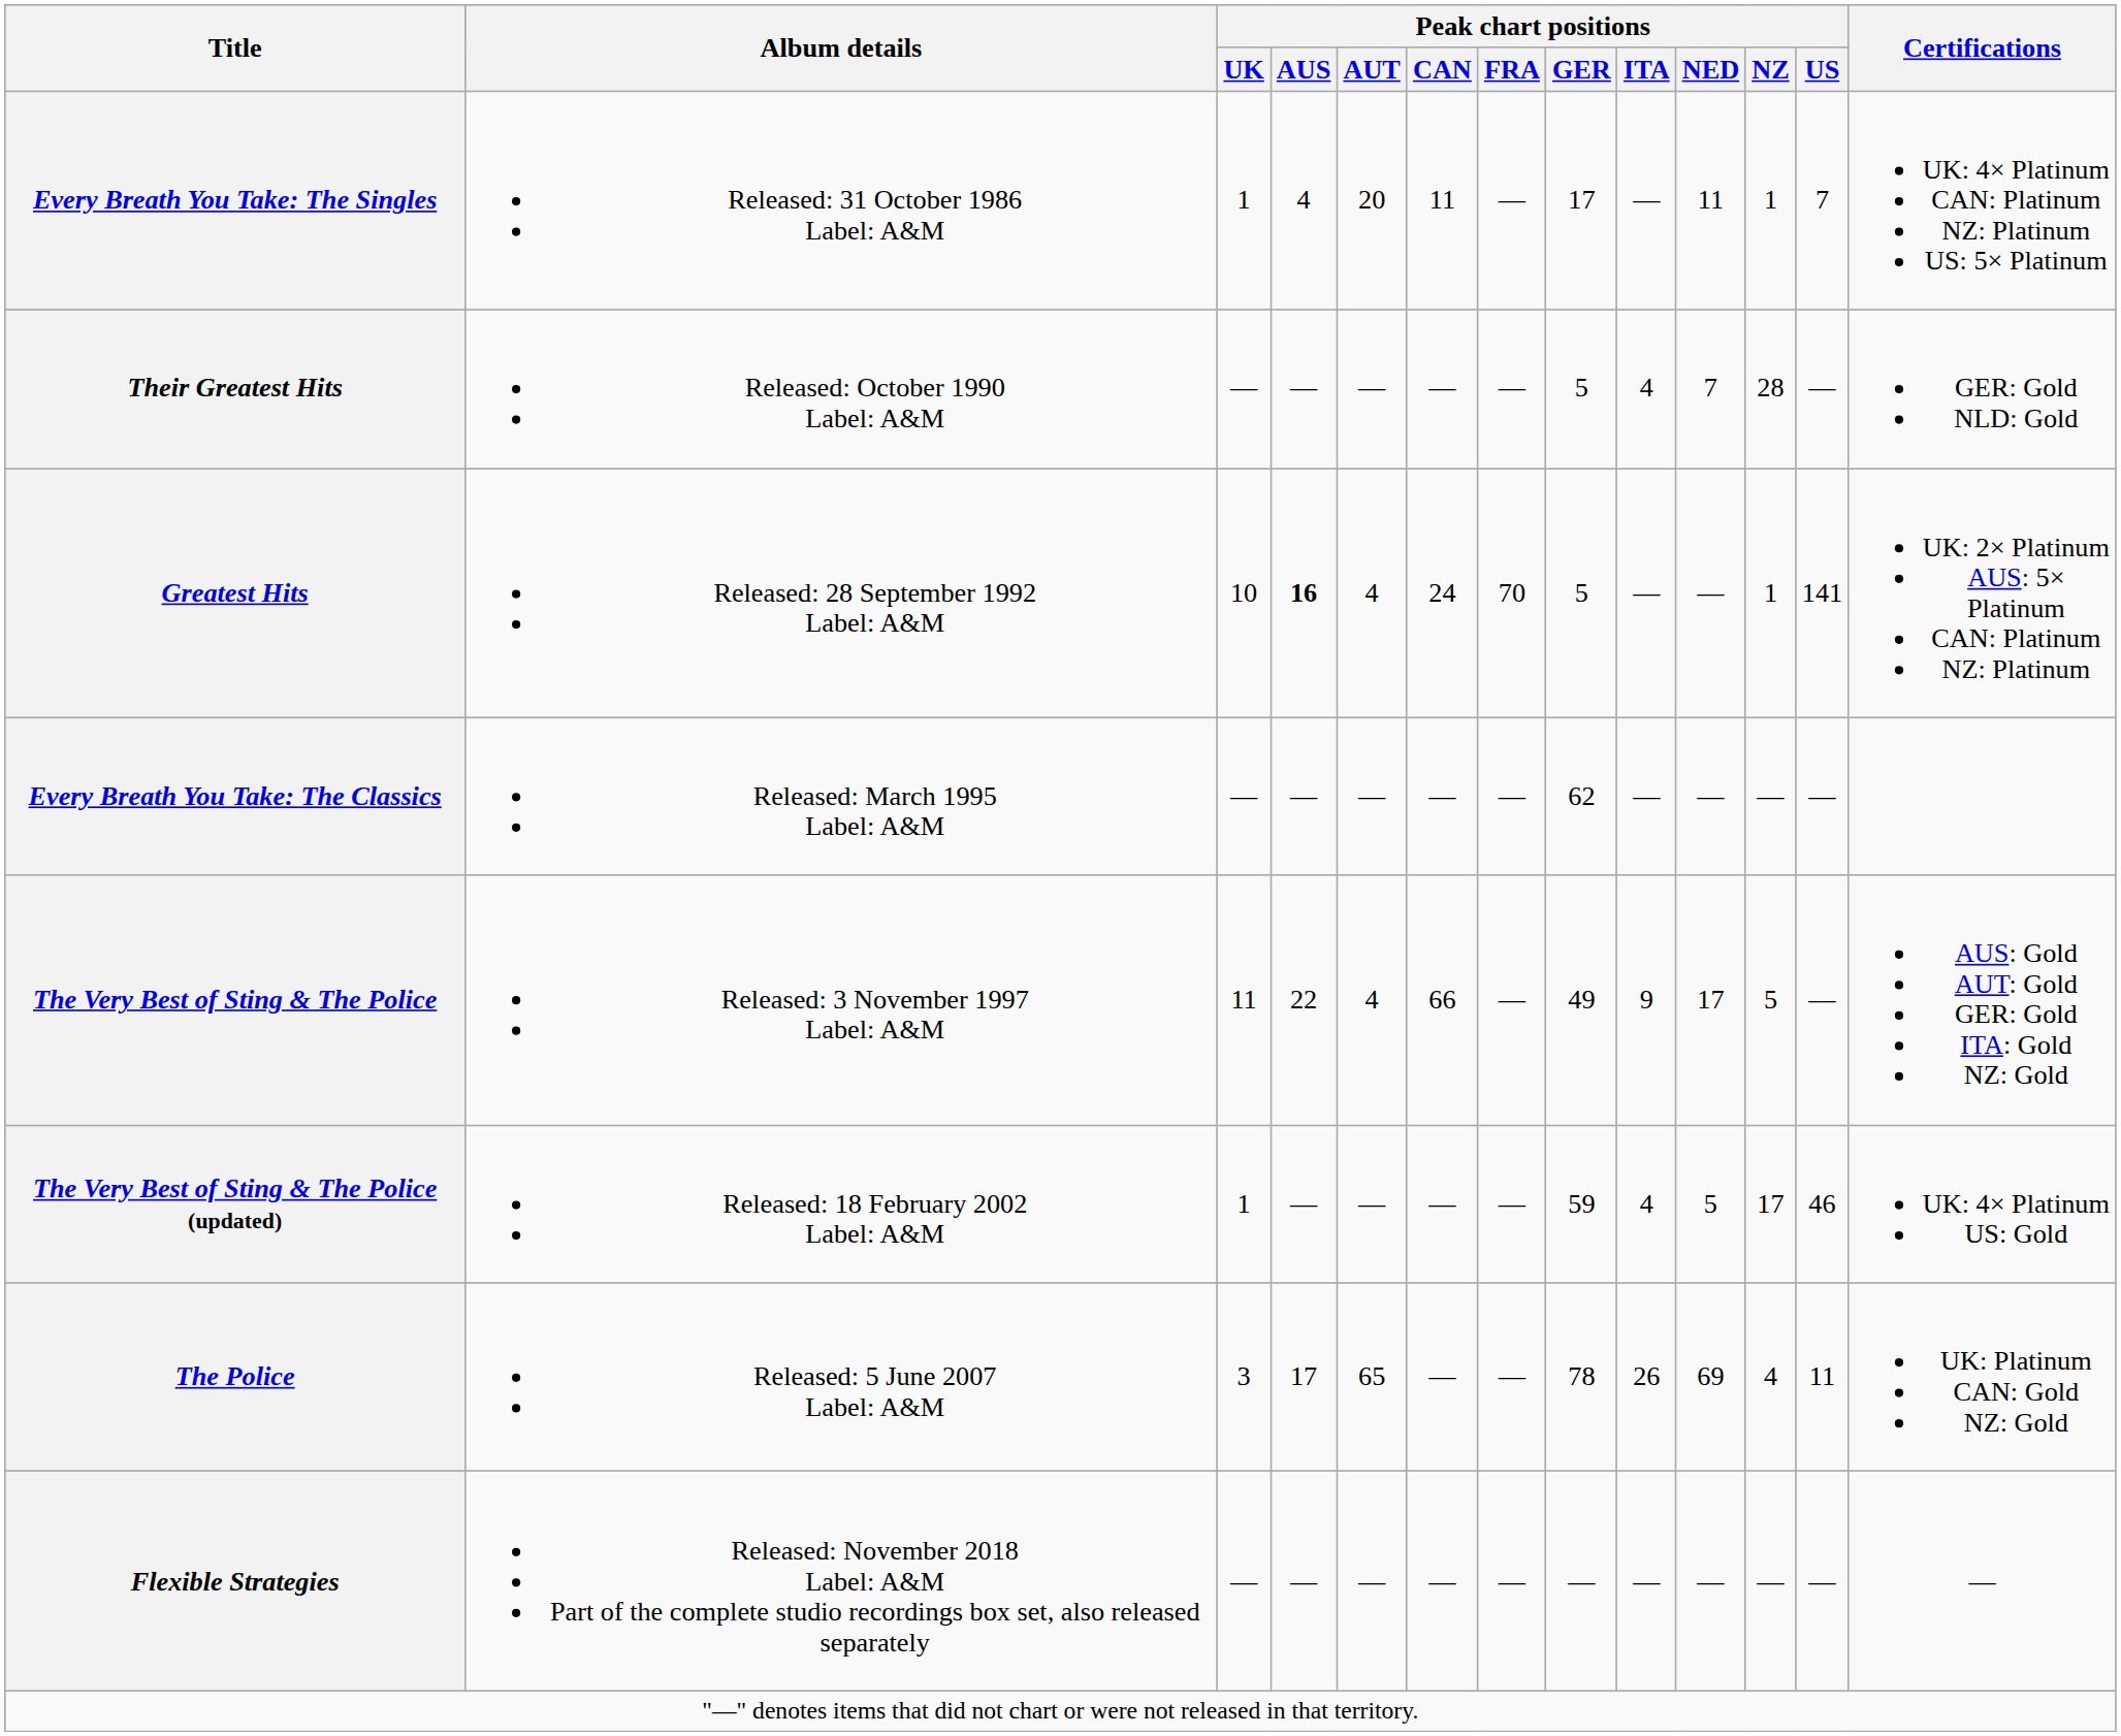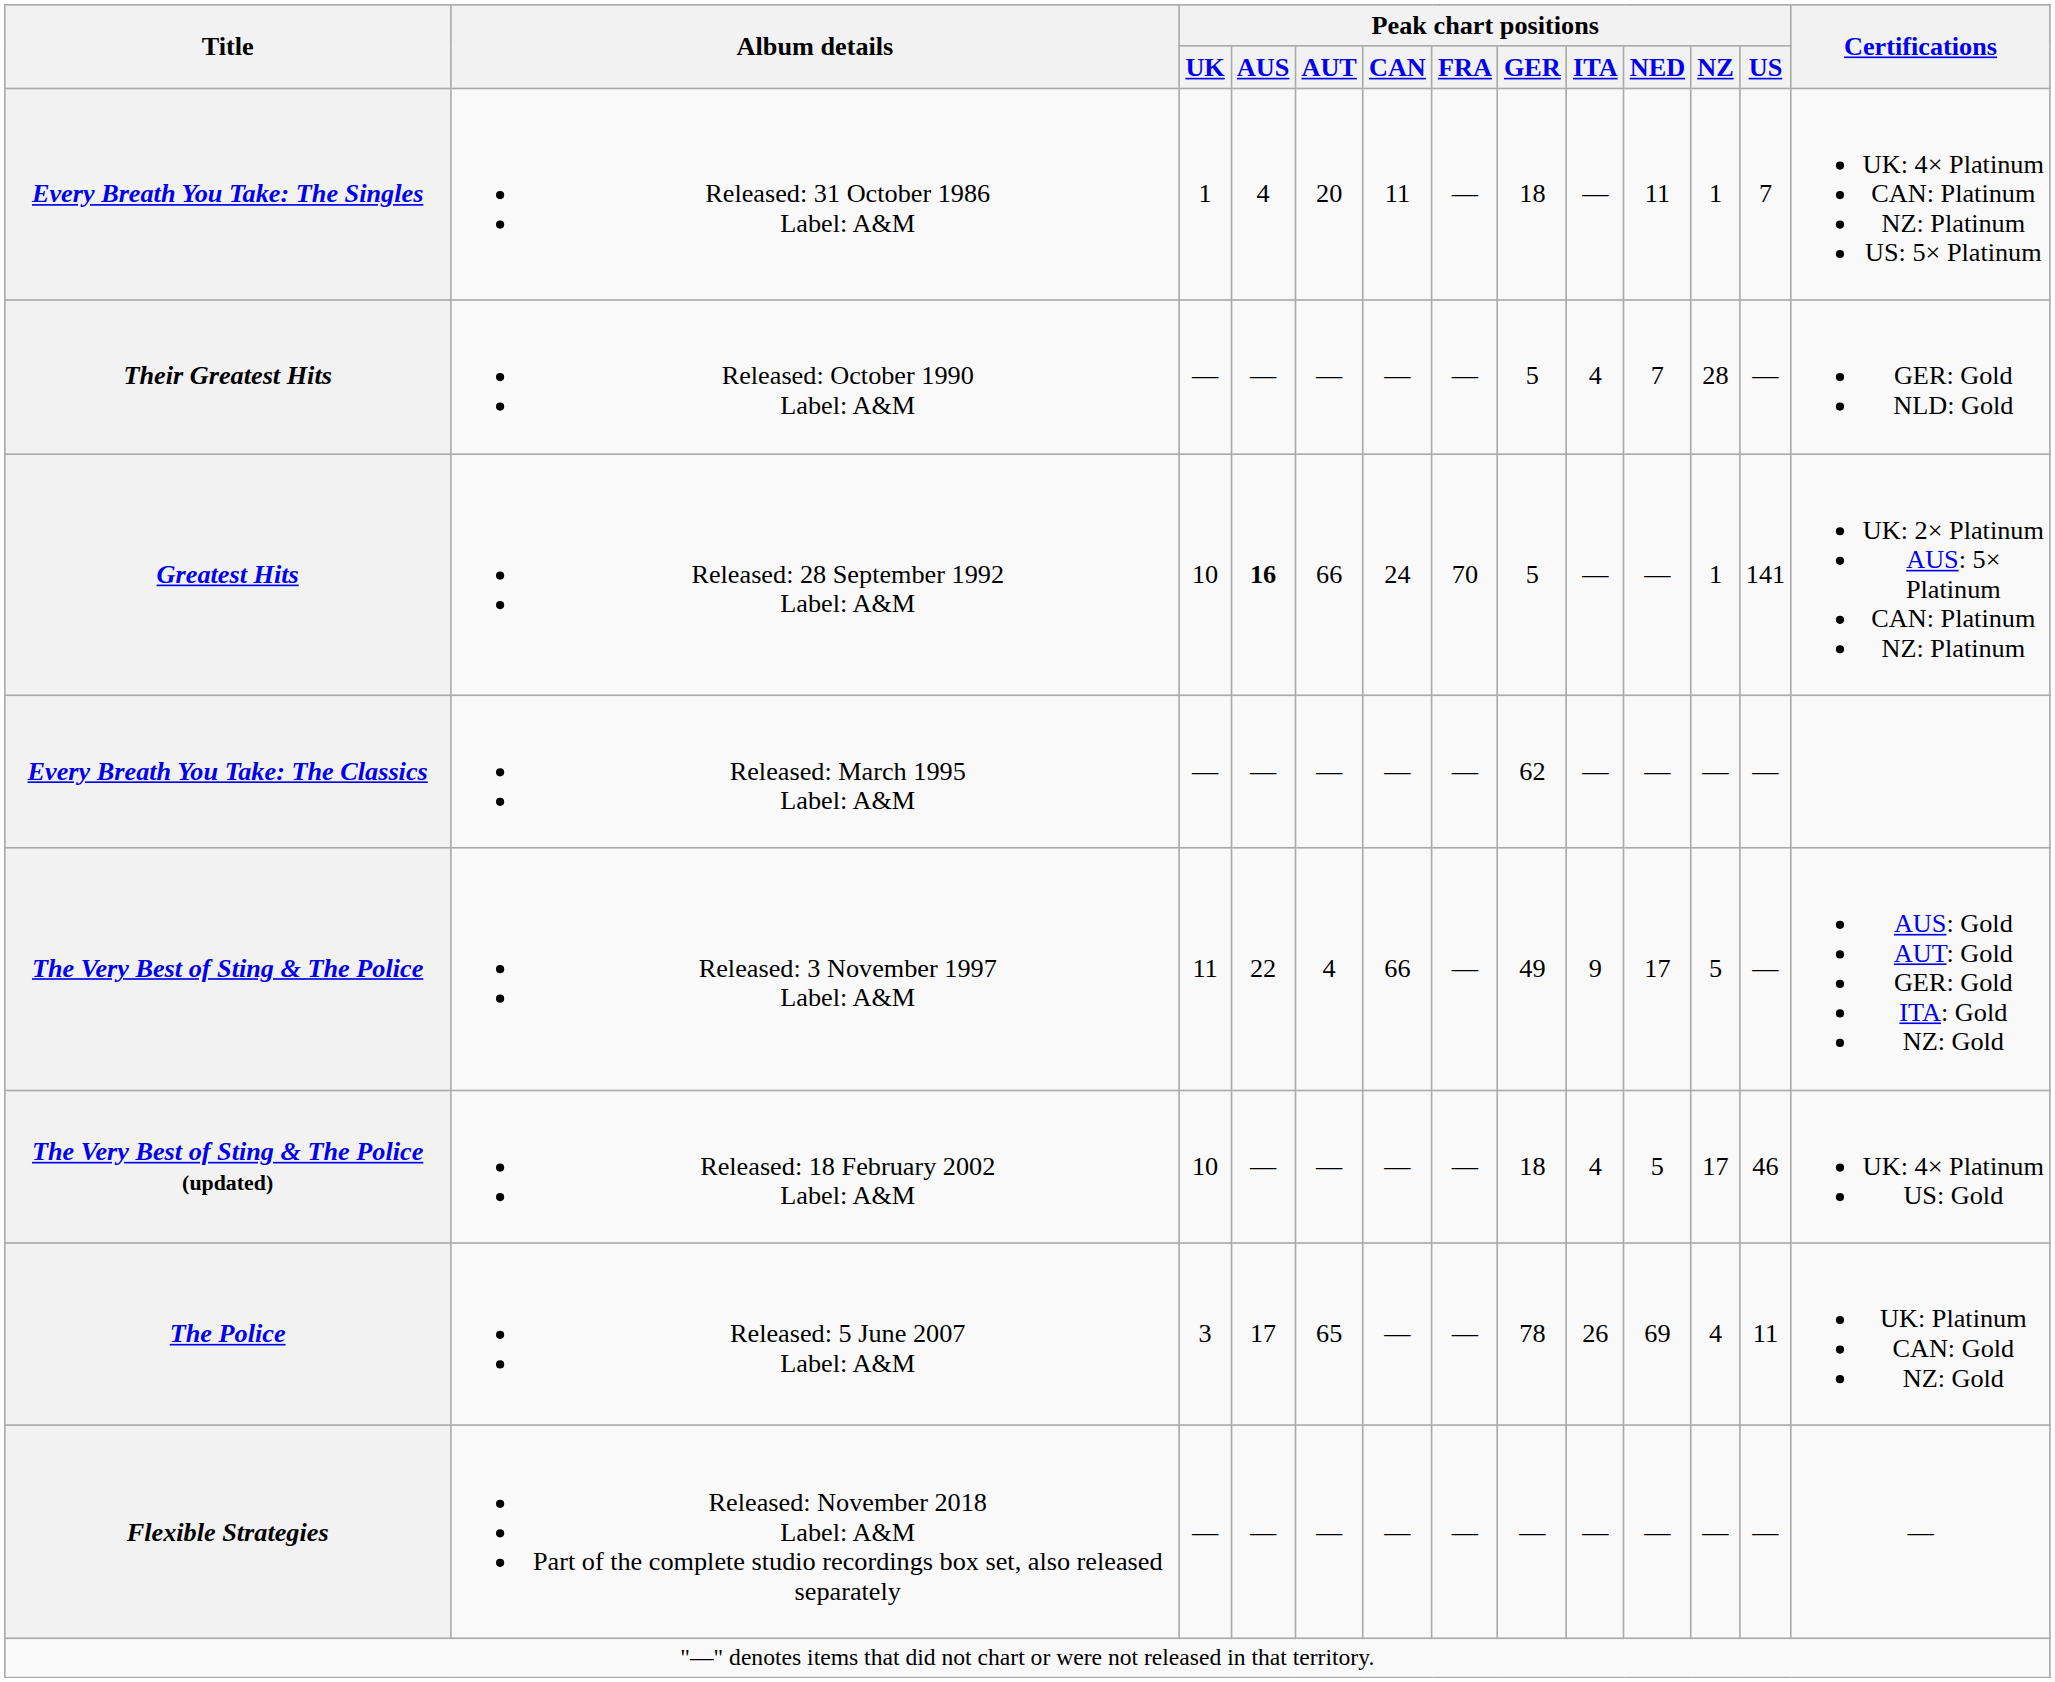 <table class="wikitable plainrowheaders" style="text-align:center;">
 <tr>
 <th scope="col" rowspan="2">Title</th>
 <th scope="col" rowspan="2">Album details</th>
 <th scope="col" colspan="10">Peak chart positions</th>
 <th scope="col" rowspan="2"><a href='#'>Certifications</a></th>
 </tr>
 <tr>
 <th scope="col"><a href='#'>UK</a><br></th>
 <th scope="col"><a href='#'>AUS</a><br></th>
 <th scope="col"><a href='#'>AUT</a><br></th>
 <th scope="col"><a href='#'>CAN</a><br></th>
 <th scope="col"><a href='#'>FRA</a><br></th>
 <th scope="col"><a href='#'>GER</a><br></th>
 <th scope="col"><a href='#'>ITA</a><br></th>
 <th scope="col"><a href='#'>NED</a><br></th>
 <th scope="col"><a href='#'>NZ</a><br></th>
 <th scope="col"><a href='#'>US</a><br></th>
 </tr>
 <tr>
 <th scope="row"><em><a href='#'>Every Breath You Take: The Singles</a></em></th>
 <td><br><ul><li>Released: 31 October 1986</li><li>Label: A&M</li></ul></td>
 <td>1</td>
 <td>4</td>
 <td>20</td>
 <td>11</td>
 <td>—</td>
-<td>17</td>
+<td>18</td>
 <td>—</td>
 <td>11</td>
 <td>1</td>
 <td>7</td>
 <td><br><ul><li>UK: 4× Platinum</li><li>CAN: Platinum</li><li>NZ: Platinum</li><li>US: 5× Platinum</li></ul></td>
 </tr>
 <tr>
 <th scope="row"><em>Their Greatest Hits</em></th>
 <td><br><ul><li>Released: October 1990</li><li>Label: A&M</li></ul></td>
 <td>—</td>
 <td>—</td>
 <td>—</td>
 <td>—</td>
 <td>—</td>
 <td>5</td>
 <td>4</td>
 <td>7</td>
 <td>28</td>
 <td>—</td>
 <td><br><ul><li>GER: Gold</li><li>NLD: Gold</li></ul></td>
 </tr>
 <tr>
 <th scope="row"><em><a href='#'>Greatest Hits</a></em></th>
 <td><br><ul><li>Released: 28 September 1992</li><li>Label: A&M</li></ul></td>
 <td>10</td>
 <td><strong>16</strong></td>
-<td>4</td>
+<td>66</td>
 <td>24</td>
 <td>70</td>
 <td>5</td>
 <td>—</td>
 <td>—</td>
 <td>1</td>
 <td>141<br></td>
 <td><br><ul><li>UK: 2× Platinum</li><li><a href='#'>AUS</a>: 5× Platinum</li><li>CAN: Platinum</li><li>NZ: Platinum</li></ul></td>
 </tr>
 <tr>
 <th scope="row"><em><a href='#'>Every Breath You Take: The Classics</a></em></th>
 <td><br><ul><li>Released: March 1995</li><li>Label: A&M</li></ul></td>
 <td>—</td>
 <td>—</td>
 <td>—</td>
 <td>—</td>
 <td>—</td>
 <td>62</td>
 <td>—</td>
 <td>—</td>
 <td>—</td>
 <td>—</td>
 <td></td>
 </tr>
 <tr>
 <th scope="row"><em><a href='#'>The Very Best of Sting & The Police</a></em></th>
 <td><br><ul><li>Released: 3 November 1997</li><li>Label: A&M</li></ul></td>
 <td>11</td>
 <td>22</td>
 <td>4</td>
 <td>66</td>
 <td>—</td>
 <td>49</td>
 <td>9</td>
 <td>17</td>
 <td>5</td>
 <td>—</td>
 <td><br><ul><li><a href='#'>AUS</a>: Gold</li><li><a href='#'>AUT</a>: Gold</li><li>GER: Gold</li><li><a href='#'>ITA</a>: Gold</li><li>NZ: Gold</li></ul></td>
 </tr>
 <tr>
 <th scope="row"><em><a href='#'>The Very Best of Sting & The Police</a></em> <small>(updated)</small></th>
 <td><br><ul><li>Released: 18 February 2002</li><li>Label: A&M</li></ul></td>
-<td>1</td>
+<td>10</td>
 <td>—</td>
 <td>—</td>
 <td>—</td>
 <td>—</td>
-<td>59</td>
+<td>18</td>
 <td>4</td>
 <td>5</td>
 <td>17</td>
 <td>46</td>
 <td><br><ul><li>UK: 4× Platinum</li><li>US: Gold</li></ul></td>
 </tr>
 <tr>
 <th scope="row"><em><a href='#'>The Police</a></em></th>
 <td><br><ul><li>Released: 5 June 2007</li><li>Label: A&M</li></ul></td>
 <td>3</td>
 <td>17</td>
 <td>65</td>
 <td>—</td>
 <td>—</td>
 <td>78</td>
 <td>26</td>
 <td>69</td>
 <td>4</td>
 <td>11</td>
 <td><br><ul><li>UK: Platinum</li><li>CAN: Gold</li><li>NZ: Gold</li></ul></td>
 </tr>
 <tr>
 <th scope="row"><em>Flexible Strategies</em></th>
 <td><br><ul><li>Released: November 2018</li><li>Label: A&M</li><li>Part of the complete studio recordings box set, also released separately</li></ul></td>
 <td>—</td>
 <td>—</td>
 <td>—</td>
 <td>—</td>
 <td>—</td>
 <td>—</td>
 <td>—</td>
 <td>—</td>
 <td>—</td>
 <td>—</td>
 <td>—</td>
 </tr>
 <tr>
 <td colspan="14" align="center" style="font-size:90%">"—" denotes items that did not chart or were not released in that territory.</td>
 </tr>
 </table>
